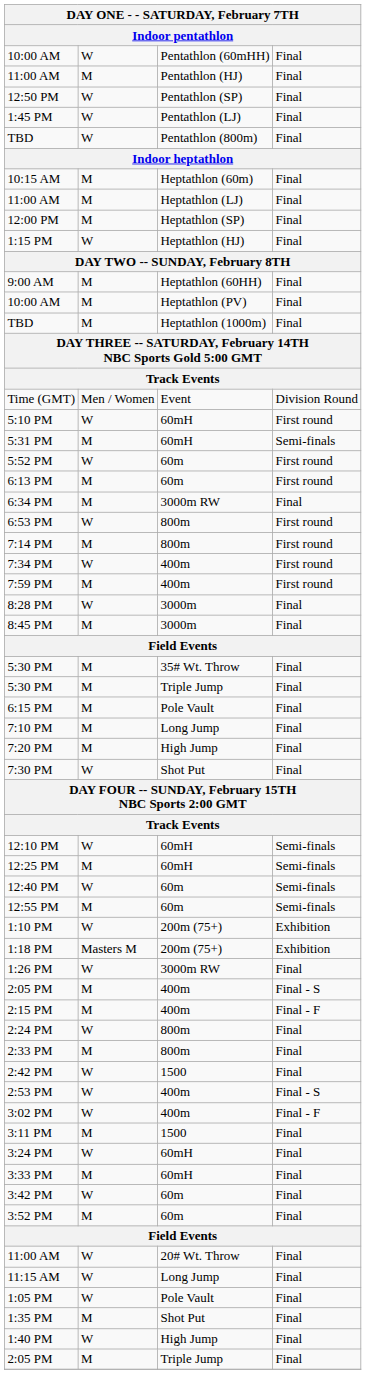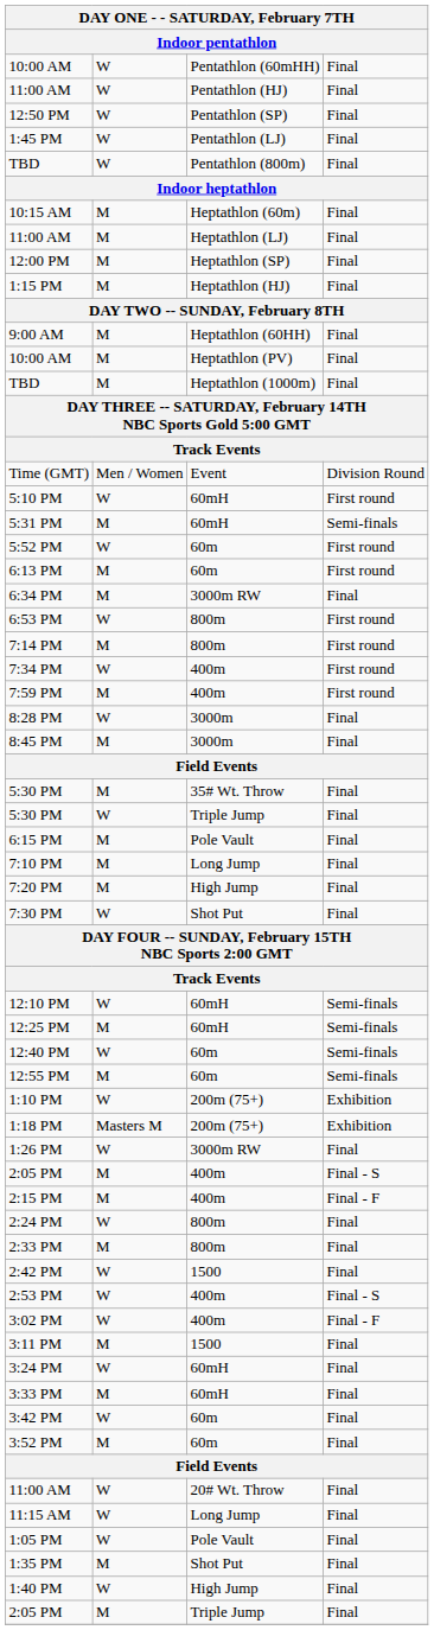 <table class="wikitable sortable">
 <tr>
 <th colspan="6">DAY ONE - - SATURDAY, February 7TH</th>
 </tr>
 <tr>
 <th colspan="6"><a href='#'>Indoor pentathlon</a></th>
 </tr>
 <tr>
 <td>10:00 AM</td>
 <td>W</td>
 <td>Pentathlon (60mHH)</td>
 <td>Final</td>
 </tr>
 <tr>
 <td>11:00 AM</td>
-<td>M</td>
+<td>W</td>
 <td>Pentathlon (HJ)</td>
 <td>Final</td>
 </tr>
 <tr>
 <td>12:50 PM</td>
 <td>W</td>
 <td>Pentathlon (SP)</td>
 <td>Final</td>
 </tr>
 <tr>
 <td>1:45 PM</td>
 <td>W</td>
 <td>Pentathlon (LJ)</td>
 <td>Final</td>
 </tr>
 <tr>
 <td>TBD</td>
 <td>W</td>
 <td>Pentathlon (800m)</td>
 <td>Final</td>
 </tr>
 <tr>
 <th colspan="6"><a href='#'>Indoor heptathlon</a></th>
 </tr>
 <tr>
 <td>10:15 AM</td>
 <td>M</td>
 <td>Heptathlon (60m)</td>
 <td>Final</td>
 </tr>
 <tr>
 <td>11:00 AM</td>
 <td>M</td>
 <td>Heptathlon (LJ)</td>
 <td>Final</td>
 </tr>
 <tr>
 <td>12:00 PM</td>
 <td>M</td>
 <td>Heptathlon (SP)</td>
 <td>Final</td>
 </tr>
 <tr>
 <td>1:15 PM</td>
-<td>W</td>
+<td>M</td>
 <td>Heptathlon (HJ)</td>
 <td>Final</td>
 </tr>
 <tr>
 <th colspan="6">DAY TWO -- SUNDAY, February 8TH</th>
 </tr>
 <tr>
 <td>9:00 AM</td>
 <td>M</td>
 <td>Heptathlon (60HH)</td>
 <td>Final</td>
 </tr>
 <tr>
 <td>10:00 AM</td>
 <td>M</td>
 <td>Heptathlon (PV)</td>
 <td>Final</td>
 </tr>
 <tr>
 <td>TBD</td>
 <td>M</td>
 <td>Heptathlon (1000m)</td>
 <td>Final</td>
 </tr>
 <tr>
 <th colspan="6">DAY THREE -- SATURDAY, February 14TH   <br>NBC Sports Gold 5:00 GMT</th>
 </tr>
 <tr>
 <th colspan="6">Track Events</th>
 </tr>
 <tr>
 <td>Time (GMT)</td>
 <td>Men / Women</td>
 <td>Event</td>
 <td>Division Round</td>
 </tr>
 <tr>
 <td>5:10 PM</td>
 <td>W</td>
 <td>60mH</td>
 <td>First round</td>
 </tr>
 <tr>
 <td>5:31 PM</td>
 <td>M</td>
 <td>60mH</td>
 <td>Semi-finals</td>
 </tr>
 <tr>
 <td>5:52 PM</td>
 <td>W</td>
 <td>60m</td>
 <td>First round</td>
 </tr>
 <tr>
 <td>6:13 PM</td>
 <td>M</td>
 <td>60m</td>
 <td>First round</td>
 </tr>
 <tr>
 <td>6:34 PM</td>
 <td>M</td>
 <td>3000m RW</td>
 <td>Final</td>
 </tr>
 <tr>
 <td>6:53 PM</td>
 <td>W</td>
 <td>800m</td>
 <td>First round</td>
 </tr>
 <tr>
 <td>7:14 PM</td>
 <td>M</td>
 <td>800m</td>
 <td>First round</td>
 </tr>
 <tr>
 <td>7:34 PM</td>
 <td>W</td>
 <td>400m</td>
 <td>First round</td>
 </tr>
 <tr>
 <td>7:59 PM</td>
 <td>M</td>
 <td>400m</td>
 <td>First round</td>
 </tr>
 <tr>
 <td>8:28 PM</td>
 <td>W</td>
 <td>3000m</td>
 <td>Final</td>
 </tr>
 <tr>
 <td>8:45 PM</td>
 <td>M</td>
 <td>3000m</td>
 <td>Final</td>
 </tr>
 <tr>
 <th colspan="6">Field Events</th>
 </tr>
 <tr>
 <td>5:30 PM</td>
 <td>M</td>
 <td>35# Wt. Throw</td>
 <td>Final</td>
 </tr>
 <tr>
 <td>5:30 PM</td>
-<td>M</td>
+<td>W</td>
 <td>Triple Jump</td>
 <td>Final</td>
 </tr>
 <tr>
 <td>6:15 PM</td>
 <td>M</td>
 <td>Pole Vault</td>
 <td>Final</td>
 </tr>
 <tr>
 <td>7:10 PM</td>
 <td>M</td>
 <td>Long Jump</td>
 <td>Final</td>
 </tr>
 <tr>
 <td>7:20 PM</td>
 <td>M</td>
 <td>High Jump</td>
 <td>Final</td>
 </tr>
 <tr>
 <td>7:30 PM</td>
 <td>W</td>
 <td>Shot Put</td>
 <td>Final</td>
 </tr>
 <tr>
 <th colspan="6">DAY FOUR -- SUNDAY, February 15TH  <br> NBC Sports 2:00 GMT</th>
 </tr>
 <tr>
 <th colspan="6">Track Events</th>
 </tr>
 <tr>
 <td>12:10 PM</td>
 <td>W</td>
 <td>60mH</td>
 <td>Semi-finals</td>
 </tr>
 <tr>
 <td>12:25 PM</td>
 <td>M</td>
 <td>60mH</td>
 <td>Semi-finals</td>
 </tr>
 <tr>
 <td>12:40 PM</td>
 <td>W</td>
 <td>60m</td>
 <td>Semi-finals</td>
 </tr>
 <tr>
 <td>12:55 PM</td>
 <td>M</td>
 <td>60m</td>
 <td>Semi-finals</td>
 </tr>
 <tr>
 <td>1:10 PM</td>
 <td>W</td>
 <td>200m (75+)</td>
 <td>Exhibition</td>
 </tr>
 <tr>
 <td>1:18 PM</td>
 <td>Masters M</td>
 <td>200m (75+)</td>
 <td>Exhibition</td>
 </tr>
 <tr>
 <td>1:26 PM</td>
 <td>W</td>
 <td>3000m RW</td>
 <td>Final</td>
 </tr>
 <tr>
 <td>2:05 PM</td>
 <td>M</td>
 <td>400m</td>
 <td>Final - S</td>
 </tr>
 <tr>
 <td>2:15 PM</td>
 <td>M</td>
 <td>400m</td>
 <td>Final - F</td>
 </tr>
 <tr>
 <td>2:24 PM</td>
 <td>W</td>
 <td>800m</td>
 <td>Final</td>
 </tr>
 <tr>
 <td>2:33 PM</td>
 <td>M</td>
 <td>800m</td>
 <td>Final</td>
 </tr>
 <tr>
 <td>2:42 PM</td>
 <td>W</td>
 <td>1500</td>
 <td>Final</td>
 </tr>
 <tr>
 <td>2:53 PM</td>
 <td>W</td>
 <td>400m</td>
 <td>Final - S</td>
 </tr>
 <tr>
 <td>3:02 PM</td>
 <td>W</td>
 <td>400m</td>
 <td>Final - F</td>
 </tr>
 <tr>
 <td>3:11 PM</td>
 <td>M</td>
 <td>1500</td>
 <td>Final</td>
 </tr>
 <tr>
 <td>3:24 PM</td>
 <td>W</td>
 <td>60mH</td>
 <td>Final</td>
 </tr>
 <tr>
 <td>3:33 PM</td>
 <td>M</td>
 <td>60mH</td>
 <td>Final</td>
 </tr>
 <tr>
 <td>3:42 PM</td>
 <td>W</td>
 <td>60m</td>
 <td>Final</td>
 </tr>
 <tr>
 <td>3:52 PM</td>
 <td>M</td>
 <td>60m</td>
 <td>Final</td>
 </tr>
 <tr>
 <th colspan="6">Field Events</th>
 </tr>
 <tr>
 <td>11:00 AM</td>
 <td>W</td>
 <td>20# Wt. Throw</td>
 <td>Final</td>
 </tr>
 <tr>
 <td>11:15 AM</td>
 <td>W</td>
 <td>Long Jump</td>
 <td>Final</td>
 </tr>
 <tr>
 <td>1:05 PM</td>
 <td>W</td>
 <td>Pole Vault</td>
 <td>Final</td>
 </tr>
 <tr>
 <td>1:35 PM</td>
 <td>M</td>
 <td>Shot Put</td>
 <td>Final</td>
 </tr>
 <tr>
 <td>1:40 PM</td>
 <td>W</td>
 <td>High Jump</td>
 <td>Final</td>
 </tr>
 <tr>
 <td>2:05 PM</td>
 <td>M</td>
 <td>Triple Jump</td>
 <td>Final</td>
 </tr>
 <tr>
 </tr>
 </table>
